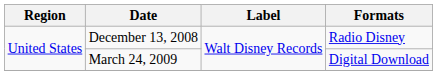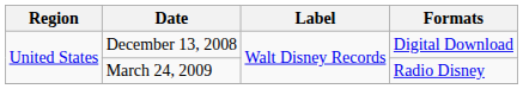 <table class="wikitable">
 <tr>
 <th>Region</th>
 <th>Date</th>
 <th>Label</th>
 <th>Formats</th>
 </tr>
 <tr>
 <td rowspan="2"><a href='#'>United States</a></td>
 <td>December 13, 2008</td>
 <td rowspan="2"><a href='#'>Walt Disney Records</a></td>
-<td><a href='#'>Radio Disney</a></td>
+<td><a href='#'>Digital Download</a></td>
 </tr>
 <tr>
 <td>March 24, 2009</td>
-<td><a href='#'>Digital Download</a></td>
+<td><a href='#'>Radio Disney</a></td>
 </tr>
 <tr>
 </tr>
 </table>
